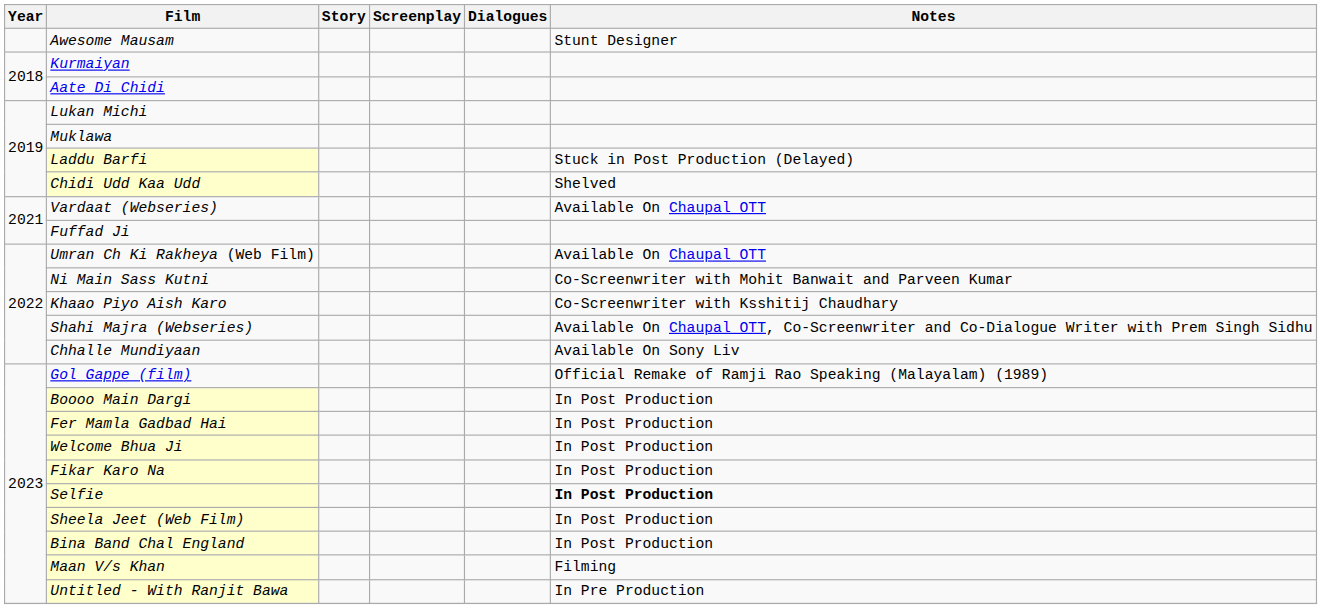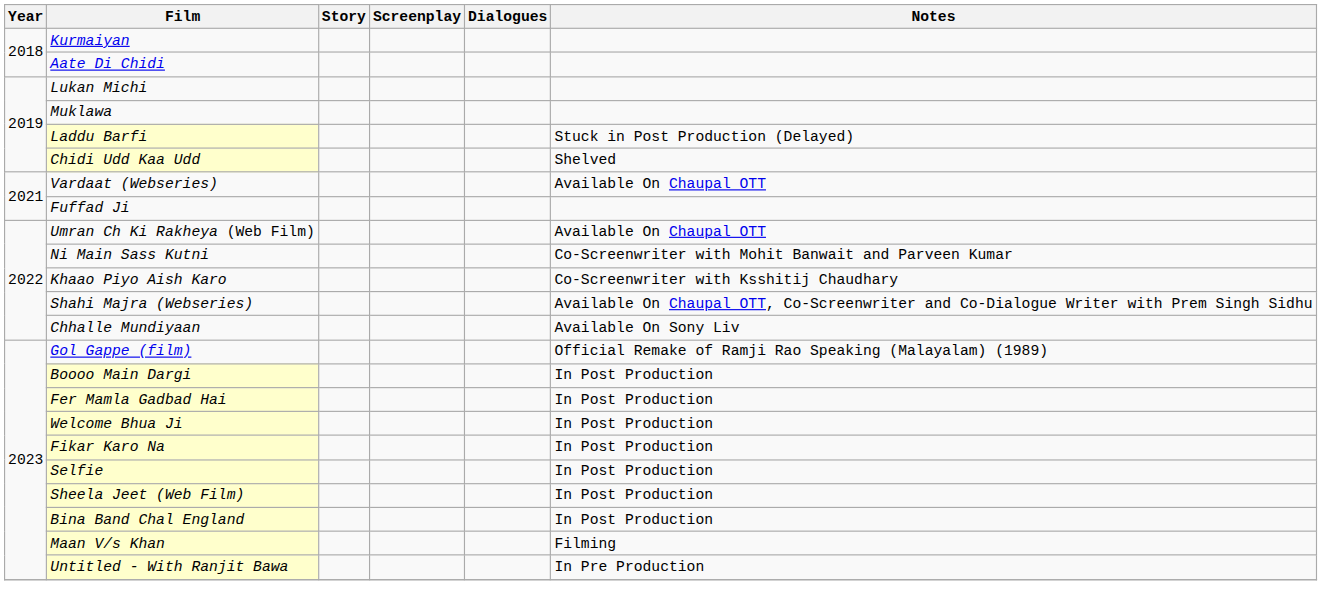 <table class="wikitable sortable">
 <tr>
 <th>Year</th>
 <th>Film</th>
 <th>Story</th>
 <th>Screenplay</th>
 <th>Dialogues</th>
 <th>Notes</th>
-</tr>
-<tr>
-<td></td>
-<td><em>Awesome Mausam</em></td>
-<td></td>
-<td></td>
-<td></td>
-<td>Stunt Designer</td>
 </tr>
 <tr>
 <td rowspan="2">2018</td>
 <td><em><a href='#'>Kurmaiyan</a></em></td>
 <td></td>
 <td></td>
 <td></td>
 <td></td>
 </tr>
 <tr>
 <td><em><a href='#'>Aate Di Chidi</a></em></td>
 <td></td>
 <td></td>
 <td></td>
 <td></td>
 </tr>
 <tr>
 <td rowspan="4">2019</td>
 <td><em>Lukan Michi</em></td>
 <td></td>
 <td></td>
 <td></td>
 <td></td>
 </tr>
 <tr>
 <td><em>Muklawa</em></td>
 <td></td>
 <td></td>
 <td></td>
 <td></td>
 </tr>
 <tr>
 <td style="background:#FFFFCC;"><em>Laddu Barfi</em> </td>
 <td></td>
 <td></td>
 <td></td>
 <td>Stuck in Post Production (Delayed)</td>
 </tr>
 <tr>
 <td style="background:#FFFFCC;"><em>Chidi Udd Kaa Udd</em> </td>
 <td></td>
 <td></td>
 <td></td>
 <td>Shelved</td>
 </tr>
 <tr>
 <td rowspan="2">2021</td>
 <td><em>Vardaat (Webseries)</em></td>
 <td></td>
 <td></td>
 <td></td>
 <td>Available On <a href='#'>Chaupal OTT</a></td>
 </tr>
 <tr>
 <td><em>Fuffad Ji</em></td>
 <td></td>
 <td></td>
 <td></td>
 <td></td>
 </tr>
 <tr>
 <td rowspan="5">2022</td>
 <td><em>Umran Ch Ki Rakheya</em> (Web Film)</td>
 <td></td>
 <td></td>
 <td></td>
 <td>Available On <a href='#'>Chaupal OTT</a></td>
 </tr>
 <tr>
 <td><em>Ni Main Sass Kutni</em></td>
 <td></td>
 <td></td>
 <td></td>
 <td>Co-Screenwriter with Mohit Banwait and Parveen Kumar</td>
 </tr>
 <tr>
 <td><em>Khaao Piyo Aish Karo</em></td>
 <td></td>
 <td></td>
 <td></td>
 <td>Co-Screenwriter with Ksshitij Chaudhary</td>
 </tr>
 <tr>
 <td><em>Shahi Majra (Webseries)</em></td>
 <td></td>
 <td></td>
 <td></td>
 <td>Available On <a href='#'>Chaupal OTT</a>, Co-Screenwriter and Co-Dialogue Writer with Prem Singh Sidhu</td>
 </tr>
 <tr>
 <td><em>Chhalle Mundiyaan</em></td>
 <td></td>
 <td></td>
 <td></td>
 <td>Available On Sony Liv</td>
 </tr>
 <tr>
 <td rowspan="10">2023</td>
 <td><em><a href='#'>Gol Gappe (film)</a></em></td>
 <td></td>
 <td></td>
 <td></td>
 <td>Official Remake of Ramji Rao Speaking (Malayalam) (1989)</td>
 </tr>
 <tr>
 <td style="background:#FFFFCC;"><em>Boooo Main Dargi</em> </td>
 <td></td>
 <td></td>
 <td></td>
 <td>In Post Production</td>
 </tr>
 <tr>
 <td style="background:#FFFFCC;"><em>Fer Mamla Gadbad Hai</em> </td>
 <td></td>
 <td></td>
 <td></td>
 <td>In Post Production</td>
 </tr>
 <tr>
 <td style="background:#FFFFCC;"><em>Welcome Bhua Ji</em> </td>
 <td></td>
 <td></td>
 <td></td>
 <td>In Post Production</td>
 </tr>
 <tr>
 <td style="background:#FFFFCC;"><em>Fikar Karo Na</em> </td>
 <td></td>
 <td></td>
 <td></td>
 <td>In Post Production</td>
 </tr>
 <tr>
 <td style="background:#FFFFCC;"><em>Selfie</em> </td>
 <td></td>
 <td></td>
 <td></td>
-<td><strong>In Post Production</strong></td>
+<td>In Post Production</td>
 </tr>
 <tr>
 <td style="background:#FFFFCC;"><em>Sheela Jeet (Web Film)</em> </td>
 <td></td>
 <td></td>
 <td></td>
 <td>In Post Production</td>
 </tr>
 <tr>
 <td style="background:#FFFFCC;"><em>Bina Band Chal England</em> </td>
 <td></td>
 <td></td>
 <td></td>
 <td>In Post Production</td>
 </tr>
 <tr>
 <td style="background:#FFFFCC;"><em>Maan V/s Khan</em> </td>
 <td></td>
 <td></td>
 <td></td>
 <td>Filming</td>
 </tr>
 <tr>
 <td style="background:#FFFFCC;"><em>Untitled - With Ranjit Bawa</em> </td>
 <td></td>
 <td></td>
 <td></td>
 <td>In Pre Production</td>
 </tr>
 <tr>
 </tr>
 </table>
